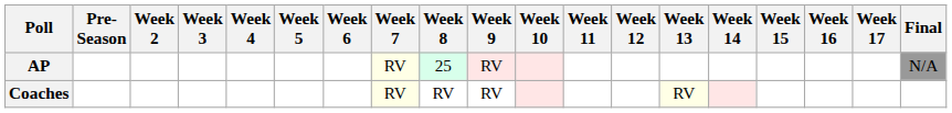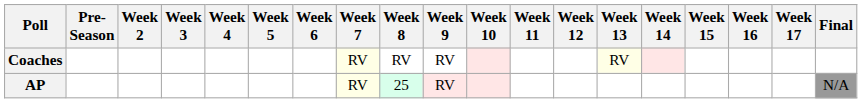 <table class="wikitable" style="white-space:nowrap;font-size:90%">
 <tr>
 <th>Poll</th>
 <th>Pre-<br>Season</th>
 <th>Week<br>2</th>
 <th>Week<br>3</th>
 <th>Week<br>4</th>
 <th>Week<br>5</th>
 <th>Week<br>6</th>
 <th>Week<br>7</th>
 <th>Week<br>8</th>
 <th>Week<br>9</th>
 <th>Week<br>10</th>
 <th>Week<br>11</th>
 <th>Week<br>12</th>
 <th>Week<br>13</th>
 <th>Week<br>14</th>
 <th>Week<br>15</th>
 <th>Week<br>16</th>
 <th>Week<br>17</th>
 <th>Final</th>
 </tr>
 <tr style="text-align:center;">
+<th>Coaches</th>
+<td style="background:#FFF;"></td>
+<td style="background:#FFF;"></td>
+<td style="background:#FFF;"></td>
+<td style="background:#FFF;"></td>
+<td style="background:#FFF;"></td>
+<td style="background:#FFF;"></td>
+<td style="background:#FFFFE6;">RV</td>
+<td style="background:#FFF;">RV</td>
+<td style="background:#FFF;">RV</td>
+<td style="background:#FFE6E6;"></td>
+<td style="background:#FFF;"></td>
+<td style="background:#FFF;"></td>
+<td style="background:#FFFFE6;">RV</td>
+<td style="background:#FFE6E6;"></td>
+<td style="background:#FFF;"></td>
+<td style="background:#FFF;"></td>
+<td style="background:#FFF;"></td>
+<td style="background:#FFF;"></td>
+</tr>
+<tr style="text-align:center;">
 <th>AP</th>
 <td style="background:#FFF;"></td>
 <td style="background:#FFF;"></td>
 <td style="background:#FFF;"></td>
 <td style="background:#FFF;"></td>
 <td style="background:#FFF;"></td>
 <td style="background:#FFF;"></td>
 <td style="background:#FFFFE6;">RV</td>
 <td style="background:#D8FFEB;">25</td>
 <td style="background:#FFE6E6;">RV</td>
 <td style="background:#FFE6E6;"></td>
 <td style="background:#FFF;"></td>
 <td style="background:#FFF;"></td>
 <td style="background:#FFF;"></td>
 <td style="background:#FFF;"></td>
 <td style="background:#FFF;"></td>
 <td style="background:#FFF;"></td>
 <td style="background:#FFF;"></td>
 <td style="background:#999;">N/A</td>
 </tr>
-<tr style="text-align:center;">
-<th>Coaches</th>
-<td style="background:#FFF;"></td>
-<td style="background:#FFF;"></td>
-<td style="background:#FFF;"></td>
-<td style="background:#FFF;"></td>
-<td style="background:#FFF;"></td>
-<td style="background:#FFF;"></td>
-<td style="background:#FFFFE6;">RV</td>
-<td style="background:#FFF;">RV</td>
-<td style="background:#FFF;">RV</td>
-<td style="background:#FFE6E6;"></td>
-<td style="background:#FFF;"></td>
-<td style="background:#FFF;"></td>
-<td style="background:#FFFFE6;">RV</td>
-<td style="background:#FFE6E6;"></td>
-<td style="background:#FFF;"></td>
-<td style="background:#FFF;"></td>
-<td style="background:#FFF;"></td>
-<td style="background:#FFF;"></td>
-</tr>
 </table>
